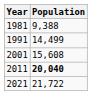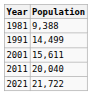 <table class=wikitable>
 <tr>
 <th>Year</th>
 <th>Population</th>
 </tr>
 <tr>
 <td>1981</td>
 <td>9,388</td>
 </tr>
 <tr>
 <td>1991</td>
 <td>14,499</td>
 </tr>
 <tr>
 <td>2001</td>
-<td>15,608</td>
+<td>15,611</td>
 </tr>
 <tr>
 <td>2011</td>
-<td><strong>20,040</strong></td>
+<td>20,040</td>
 </tr>
 <tr>
 <td>2021</td>
 <td>21,722</td>
 </tr>
 </table>
